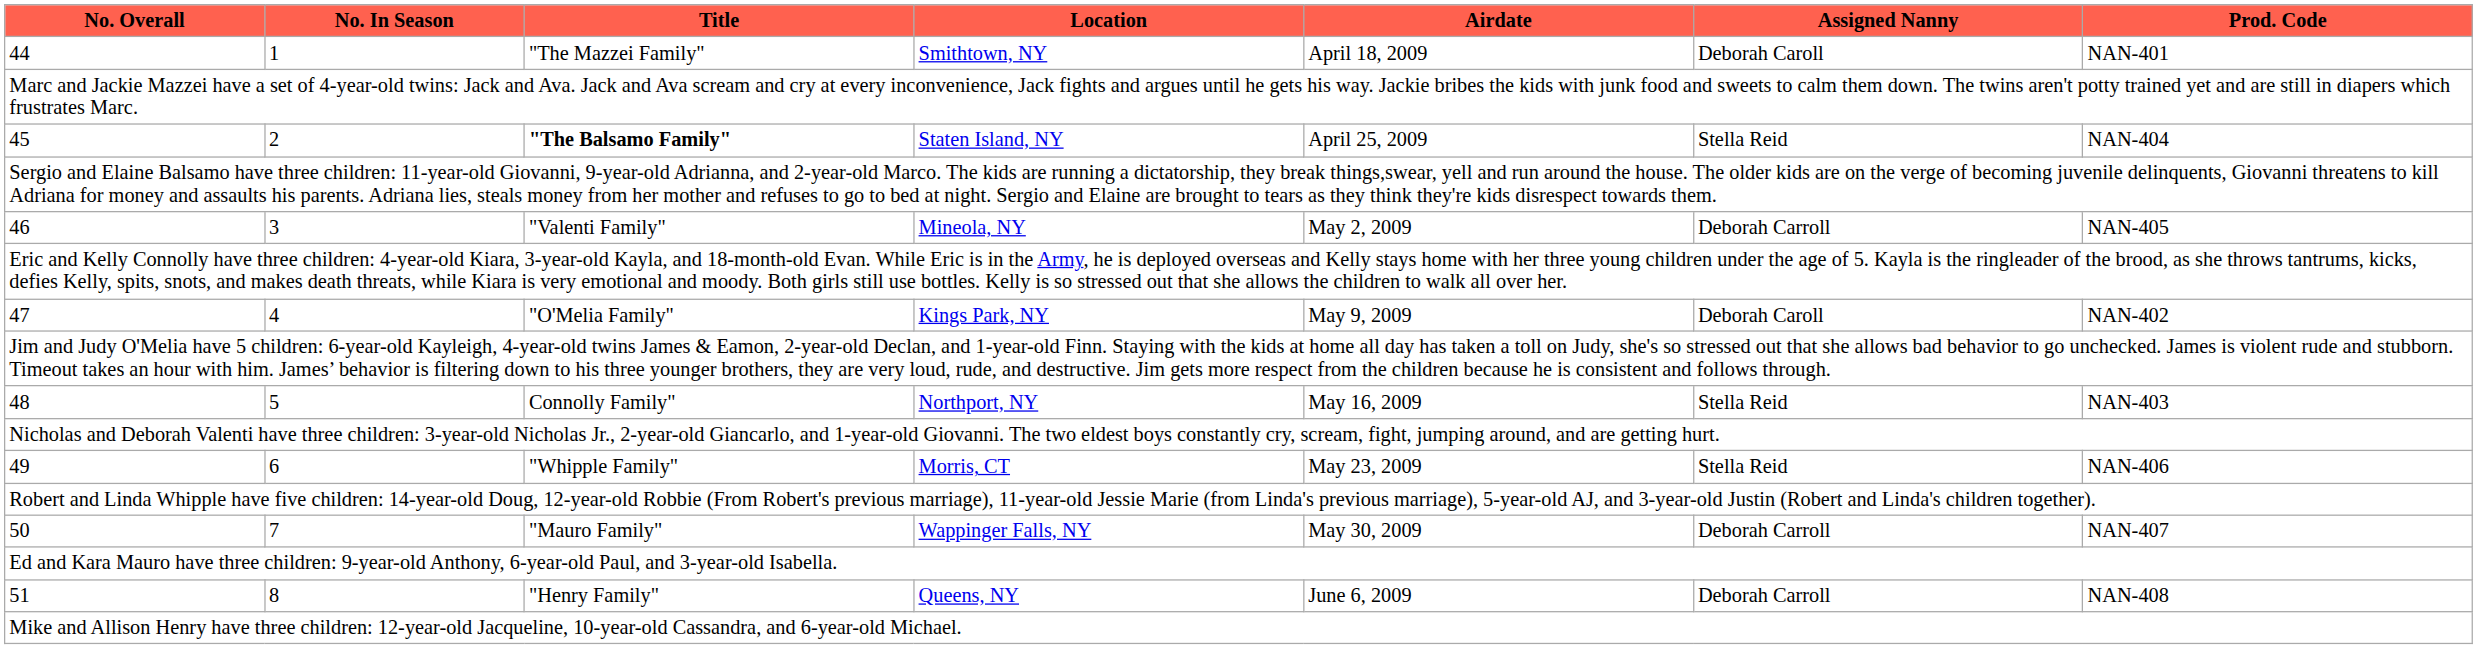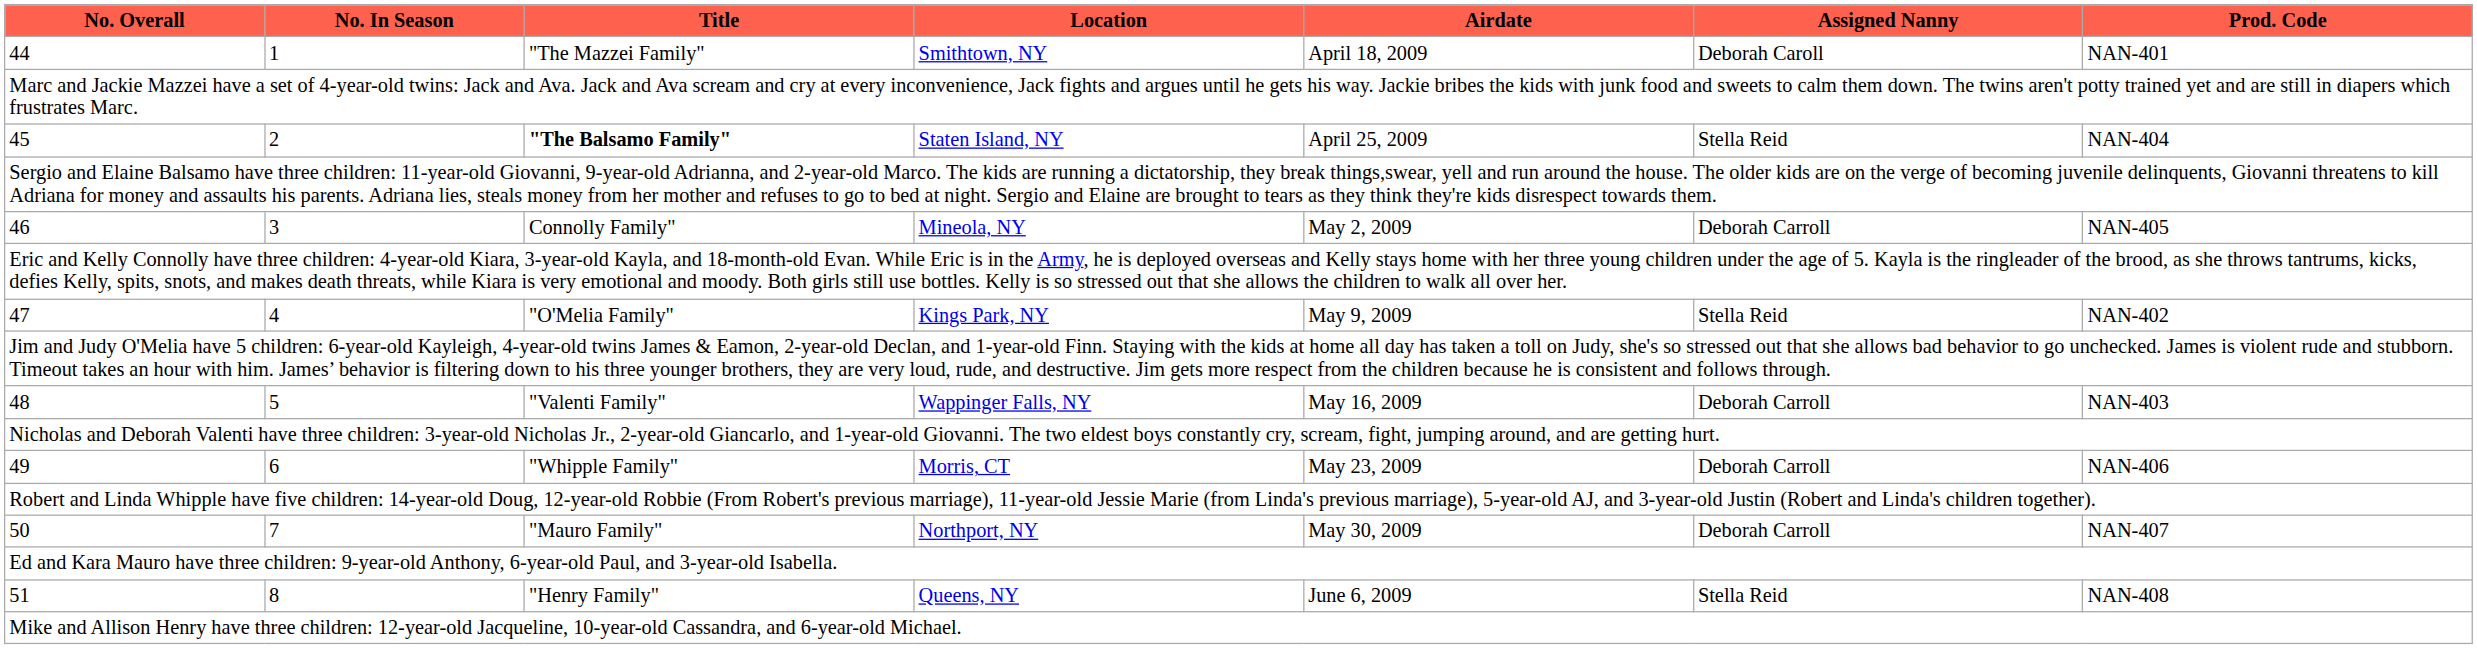 <table class="wikitable plainrowheaders" style="background: #FFFFFF; width:98%">
 <tr>
 <th style="vertical-align: bottom; background: #FF614F; width: 10%;">No. Overall</th>
 <th style="vertical-align: bottom; background: #FF614F; width: 10%;">No. In Season</th>
 <th style="vertical-align: bottom; background: #FF614F; width: 15%;">Title</th>
 <th style="vertical-align: bottom; background: #FF614F; width: 15%;">Location</th>
 <th style="vertical-align: bottom; background: #FF614F; width: 15%;">Airdate</th>
 <th style="vertical-align: bottom; background: #FF614F; width: 15%;">Assigned Nanny</th>
 <th style="vertical-align: bottom; background: #FF614F; width: 15%;">Prod. Code</th>
 </tr>
 <tr>
 <td>44</td>
 <td>1</td>
 <td>"The Mazzei Family"</td>
 <td><a href='#'>Smithtown, NY</a></td>
 <td>April 18, 2009</td>
 <td>Deborah Caroll</td>
 <td>NAN-401</td>
 </tr>
 <tr>
 <td colspan="7">Marc and Jackie Mazzei have a set of 4-year-old twins: Jack and Ava. Jack and Ava scream and cry at every inconvenience, Jack fights and argues until he gets his way. Jackie bribes the kids with junk  food and sweets to calm them down. The twins aren't potty trained yet and are still in diapers which frustrates Marc.</td>
 </tr>
 <tr>
 <td>45</td>
 <td>2</td>
 <td><strong>"The Balsamo Family"</strong></td>
 <td><a href='#'>Staten Island, NY</a></td>
 <td>April 25, 2009</td>
 <td>Stella Reid</td>
 <td>NAN-404</td>
 </tr>
 <tr>
 <td colspan="7">Sergio and Elaine Balsamo have three children: 11-year-old Giovanni, 9-year-old Adrianna, and 2-year-old Marco. The kids are running a dictatorship, they break things,swear, yell and run around the house. The older kids are on the verge of becoming juvenile delinquents, Giovanni threatens to kill Adriana for money and assaults his parents. Adriana lies, steals money from her mother and refuses to go to bed at night. Sergio and Elaine are brought to tears as they think they're kids disrespect towards them.</td>
 </tr>
 <tr>
 <td>46</td>
 <td>3</td>
-<td>"Valenti Family"</td>
+<td>Connolly Family"</td>
 <td><a href='#'>Mineola, NY</a></td>
 <td>May 2, 2009</td>
 <td>Deborah Carroll</td>
 <td>NAN-405</td>
 </tr>
 <tr>
 <td colspan="7">Eric and Kelly Connolly have three children: 4-year-old Kiara, 3-year-old Kayla, and 18-month-old Evan. While Eric is in the <a href='#'>Army</a>, he is deployed overseas and Kelly stays home with her three young children under the age of 5. Kayla is the ringleader of the brood, as she throws tantrums, kicks, defies Kelly, spits, snots, and makes death threats, while Kiara is very emotional and moody. Both girls still use bottles. Kelly is so stressed out that she allows the children to walk all over her.</td>
 </tr>
 <tr>
 <td>47</td>
 <td>4</td>
 <td>"O'Melia Family"</td>
 <td><a href='#'>Kings Park, NY</a></td>
 <td>May 9, 2009</td>
-<td>Deborah Caroll</td>
+<td>Stella Reid</td>
 <td>NAN-402</td>
 </tr>
 <tr>
 <td colspan="7">Jim and Judy O'Melia have 5 children: 6-year-old Kayleigh, 4-year-old twins James & Eamon, 2-year-old Declan, and 1-year-old Finn. Staying with the kids at home all day has taken a toll on Judy, she's so stressed out that she allows bad behavior to go unchecked. James is violent rude and stubborn. Timeout takes an hour with him. James’ behavior is filtering down to his three younger brothers, they are very loud, rude, and destructive. Jim gets more respect from the children because he is consistent and follows through.</td>
 </tr>
 <tr>
 <td>48</td>
 <td>5</td>
-<td>Connolly Family"</td>
-<td><a href='#'>Northport, NY</a></td>
+<td>"Valenti Family"</td>
+<td><a href='#'>Wappinger Falls, NY</a></td>
 <td>May 16, 2009</td>
-<td>Stella Reid</td>
+<td>Deborah Carroll</td>
 <td>NAN-403</td>
 </tr>
 <tr>
 <td colspan="7">Nicholas and Deborah Valenti have three children: 3-year-old Nicholas Jr., 2-year-old Giancarlo, and 1-year-old Giovanni. The two eldest boys constantly cry, scream, fight, jumping around, and are getting hurt.</td>
 </tr>
 <tr>
 <td>49</td>
 <td>6</td>
 <td>"Whipple Family"</td>
 <td><a href='#'>Morris, CT</a></td>
 <td>May 23, 2009</td>
-<td>Stella Reid</td>
+<td>Deborah Carroll</td>
 <td>NAN-406</td>
 </tr>
 <tr>
 <td colspan="7">Robert and Linda Whipple have five children: 14-year-old Doug, 12-year-old Robbie (From Robert's previous marriage), 11-year-old Jessie Marie (from Linda's previous marriage), 5-year-old AJ, and 3-year-old Justin (Robert and Linda's children together).</td>
 </tr>
 <tr>
 <td>50</td>
 <td>7</td>
 <td>"Mauro Family"</td>
-<td><a href='#'>Wappinger Falls, NY</a></td>
+<td><a href='#'>Northport, NY</a></td>
 <td>May 30, 2009</td>
 <td>Deborah Carroll</td>
 <td>NAN-407</td>
 </tr>
 <tr>
 <td colspan="7">Ed and Kara Mauro have three children: 9-year-old Anthony, 6-year-old Paul, and 3-year-old Isabella.</td>
 </tr>
 <tr>
 <td>51</td>
 <td>8</td>
 <td>"Henry Family"</td>
 <td><a href='#'>Queens, NY</a></td>
 <td>June 6, 2009</td>
-<td>Deborah Carroll</td>
+<td>Stella Reid</td>
 <td>NAN-408</td>
 </tr>
 <tr>
 <td colspan="7">Mike and Allison Henry have three children: 12-year-old Jacqueline, 10-year-old Cassandra, and 6-year-old Michael.</td>
 </tr>
 </table>
